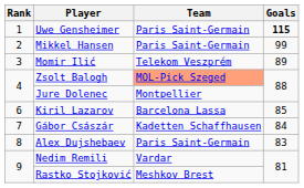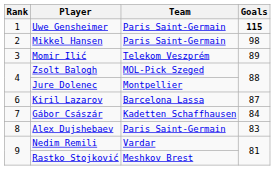 <table class="wikitable" style="text-align:center">
 <tr>
 <th>Rank</th>
 <th>Player</th>
 <th>Team</th>
 <th>Goals</th>
 </tr>
 <tr>
 <td>1</td>
 <td align=left> <a href='#'>Uwe Gensheimer</a></td>
 <td align=left> <a href='#'>Paris Saint-Germain</a></td>
 <td><strong>115</strong></td>
 </tr>
 <tr>
 <td>2</td>
 <td align=left> <a href='#'>Mikkel Hansen</a></td>
 <td align=left> <a href='#'>Paris Saint-Germain</a></td>
-<td>99</td>
+<td>98</td>
 </tr>
 <tr>
 <td>3</td>
 <td align=left> <a href='#'>Momir Ilić</a></td>
 <td align=left> <a href='#'>Telekom Veszprém</a></td>
 <td>89</td>
 </tr>
 <tr>
 <td rowspan=2>4</td>
 <td align=left> <a href='#'>Zsolt Balogh</a></td>
-<td align=left style="background: lightsalmon;"> <a href='#'>MOL-Pick Szeged</a></td>
+<td align=left> <a href='#'>MOL-Pick Szeged</a></td>
 <td rowspan=2>88</td>
 </tr>
 <tr>
 <td align=left> <a href='#'>Jure Dolenec</a></td>
 <td align=left> <a href='#'>Montpellier</a></td>
 </tr>
 <tr>
 <td>6</td>
 <td align=left> <a href='#'>Kiril Lazarov</a></td>
 <td align=left> <a href='#'>Barcelona Lassa</a></td>
-<td>85</td>
+<td>87</td>
 </tr>
 <tr>
 <td>7</td>
 <td align=left> <a href='#'>Gábor Császár</a></td>
 <td align=left> <a href='#'>Kadetten Schaffhausen</a></td>
 <td>84</td>
 </tr>
 <tr>
 <td>8</td>
 <td align=left> <a href='#'>Alex Dujshebaev</a></td>
 <td align=left> <a href='#'>Paris Saint-Germain</a></td>
 <td>83</td>
 </tr>
 <tr>
 <td rowspan=2>9</td>
 <td align=left> <a href='#'>Nedim Remili</a></td>
 <td align=left> <a href='#'>Vardar</a></td>
 <td rowspan=2>81</td>
 </tr>
 <tr>
 <td align=left> <a href='#'>Rastko Stojković</a></td>
 <td align=left> <a href='#'>Meshkov Brest</a></td>
 </tr>
 </table>
